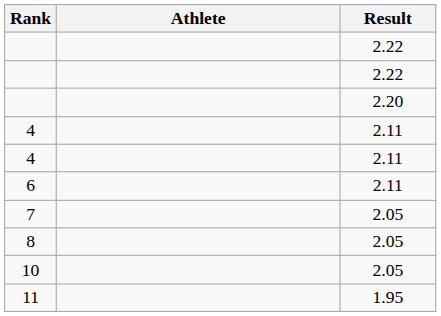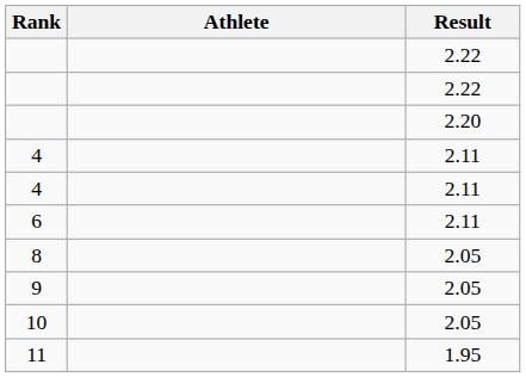 <table class=wikitable style="text-align:center">
 <tr>
 <th width=40>Rank</th>
 <th width=250>Athlete</th>
 <th width=80>Result</th>
 </tr>
 <tr>
 <td></td>
 <td align=left></td>
 <td>2.22</td>
 </tr>
 <tr>
 <td></td>
 <td align=left></td>
 <td>2.22</td>
 </tr>
 <tr>
 <td></td>
 <td align=left></td>
 <td>2.20</td>
 </tr>
 <tr>
 <td>4</td>
 <td align=left></td>
 <td>2.11</td>
 </tr>
 <tr>
 <td>4</td>
 <td align=left></td>
 <td>2.11</td>
 </tr>
 <tr>
 <td>6</td>
 <td align=left></td>
 <td>2.11</td>
 </tr>
 <tr>
-<td>7</td>
+<td>8</td>
 <td align=left></td>
 <td>2.05</td>
 </tr>
 <tr>
-<td>8</td>
+<td>9</td>
 <td align=left></td>
 <td>2.05</td>
 </tr>
 <tr>
 <td>10</td>
 <td align=left></td>
 <td>2.05</td>
 </tr>
 <tr>
 <td>11</td>
 <td align=left></td>
 <td>1.95</td>
 </tr>
 </table>
